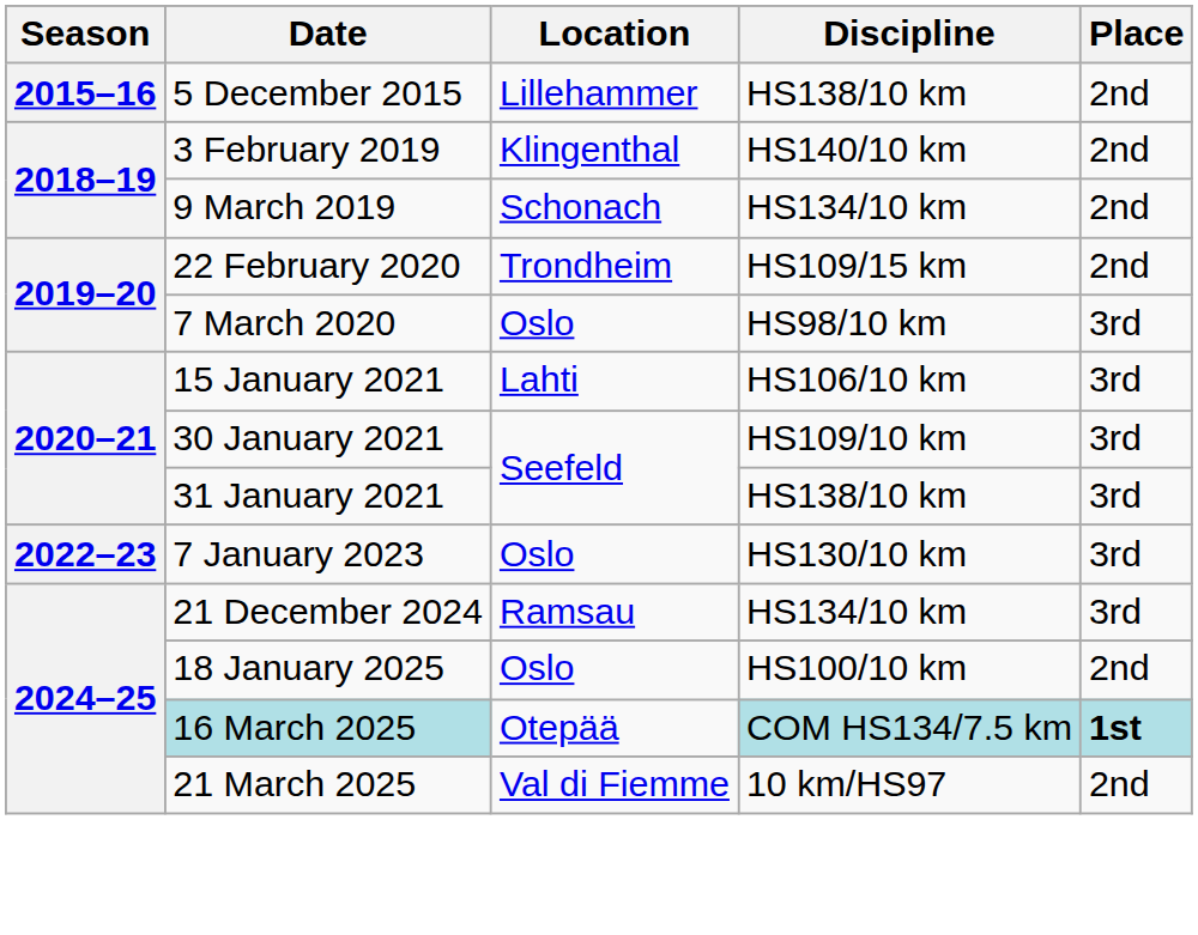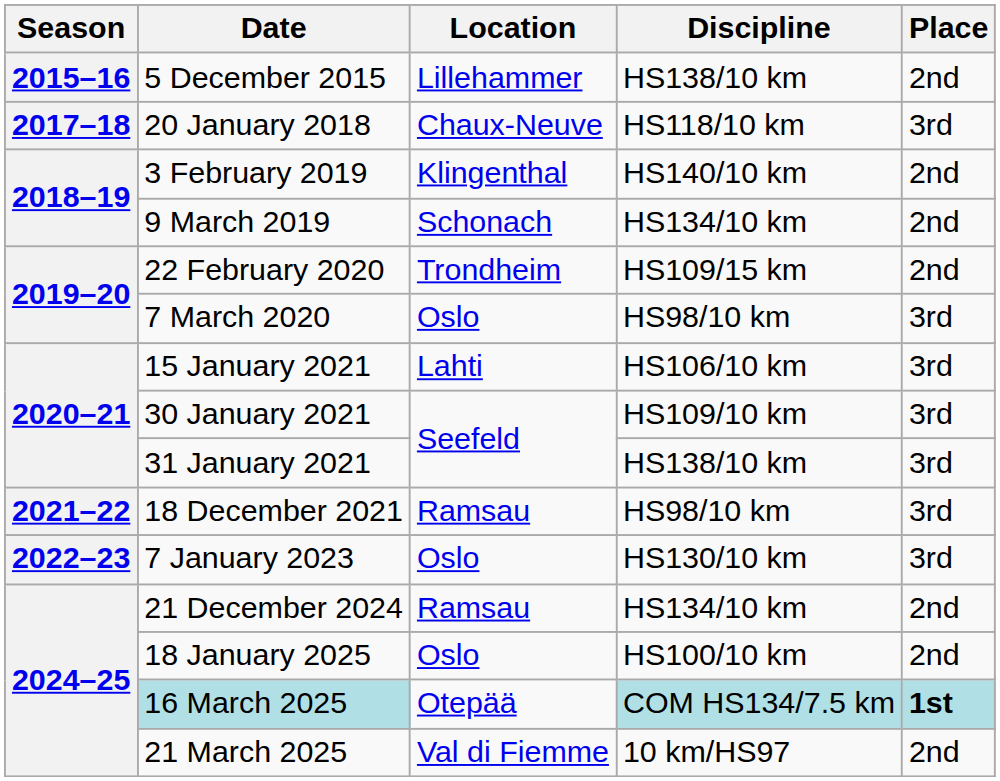 <table border="1" class="wikitable">
 <tr>
 <th>Season</th>
 <th>Date</th>
 <th>Location</th>
 <th>Discipline</th>
 <th>Place</th>
 </tr>
 <tr>
 <th><strong><a href='#'>2015–16</a></strong></th>
 <td>5 December 2015</td>
 <td> <a href='#'>Lillehammer</a></td>
 <td>HS138/10 km</td>
 <td>2nd</td>
+</tr>
+<tr>
+<th><strong><a href='#'>2017–18</a></strong></th>
+<td>20 January 2018</td>
+<td> <a href='#'>Chaux-Neuve</a></td>
+<td>HS118/10 km</td>
+<td>3rd</td>
 </tr>
 <tr>
 <th rowspan="2"><strong><a href='#'>2018–19</a></strong></th>
 <td>3 February 2019</td>
 <td> <a href='#'>Klingenthal</a></td>
 <td>HS140/10 km</td>
 <td>2nd</td>
 </tr>
 <tr>
 <td>9 March 2019</td>
 <td> <a href='#'>Schonach</a></td>
 <td>HS134/10 km</td>
 <td>2nd</td>
 </tr>
 <tr>
 <th rowspan="2"><strong><a href='#'>2019–20</a></strong></th>
 <td>22 February 2020</td>
 <td> <a href='#'>Trondheim</a></td>
 <td>HS109/15 km</td>
 <td>2nd</td>
 </tr>
 <tr>
 <td>7 March 2020</td>
 <td> <a href='#'>Oslo</a></td>
 <td>HS98/10 km</td>
 <td>3rd</td>
 </tr>
 <tr>
 <th rowspan="3"><strong><a href='#'>2020–21</a></strong></th>
 <td>15 January 2021</td>
 <td> <a href='#'>Lahti</a></td>
 <td>HS106/10 km</td>
 <td>3rd</td>
 </tr>
 <tr>
 <td>30 January 2021</td>
 <td rowspan=2> <a href='#'>Seefeld</a></td>
 <td>HS109/10 km</td>
 <td>3rd</td>
 </tr>
 <tr>
 <td>31 January 2021</td>
 <td>HS138/10 km</td>
 <td>3rd</td>
 </tr>
 <tr>
+<th><strong><a href='#'>2021–22</a></strong></th>
+<td>18 December 2021</td>
+<td> <a href='#'>Ramsau</a></td>
+<td>HS98/10 km</td>
+<td>3rd</td>
+</tr>
+<tr>
 <th><strong><a href='#'>2022–23</a></strong></th>
 <td>7 January 2023</td>
 <td> <a href='#'>Oslo</a></td>
 <td>HS130/10 km</td>
 <td>3rd</td>
 </tr>
 <tr>
 <th rowspan="4"><strong><a href='#'>2024–25</a></strong></th>
 <td>21 December 2024</td>
 <td> <a href='#'>Ramsau</a></td>
 <td>HS134/10 km</td>
-<td>3rd</td>
+<td>2nd</td>
 </tr>
 <tr>
 <td>18 January 2025</td>
 <td> <a href='#'>Oslo</a></td>
 <td>HS100/10 km</td>
 <td>2nd</td>
 </tr>
 <tr>
 <td bgcolor="#BOEOE6">16 March 2025</td>
 <td> <a href='#'>Otepää</a></td>
 <td bgcolor="#BOEOE6">COM HS134/7.5 km</td>
 <td bgcolor="#BOEOE6"><strong>1st</strong></td>
 </tr>
 <tr>
 <td>21 March 2025</td>
 <td> <a href='#'>Val di Fiemme</a></td>
 <td>10 km/HS97</td>
 <td>2nd</td>
 </tr>
 </table>
